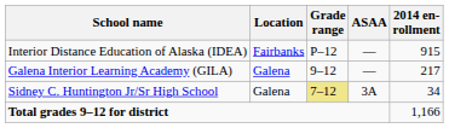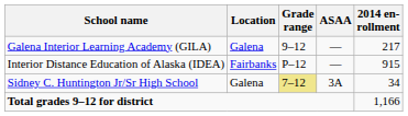 <table class="wikitable">
 <tr>
 <th>School name</th>
 <th>Location</th>
 <th>Grade<br>range</th>
 <th>ASAA</th>
 <th>2014 en-<br>rollment</th>
 </tr>
 <tr>
+<td><a href='#'>Galena Interior Learning Academy</a> (GILA)</td>
+<td><a href='#'>Galena</a></td>
+<td>9–12</td>
+<td align="center">—</td>
+<td align="right">217</td>
+</tr>
+<tr>
 <td>Interior Distance Education of Alaska (IDEA)</td>
 <td><a href='#'>Fairbanks</a></td>
 <td>P–12</td>
 <td align="center">—</td>
 <td align="right">915</td>
-</tr>
-<tr>
-<td><a href='#'>Galena Interior Learning Academy</a> (GILA)</td>
-<td><a href='#'>Galena</a></td>
-<td>9–12</td>
-<td align="center">—</td>
-<td align="right">217</td>
 </tr>
 <tr>
 <td><a href='#'>Sidney C. Huntington Jr/Sr High School</a></td>
 <td>Galena</td>
 <td style="background: khaki;">7–12</td>
 <td align="center">3A</td>
 <td align="right">34</td>
 </tr>
 <tr>
 <td colspan="4"><strong>Total grades 9–12 for district</strong></td>
 <td align="right">1,166</td>
 </tr>
 </table>
